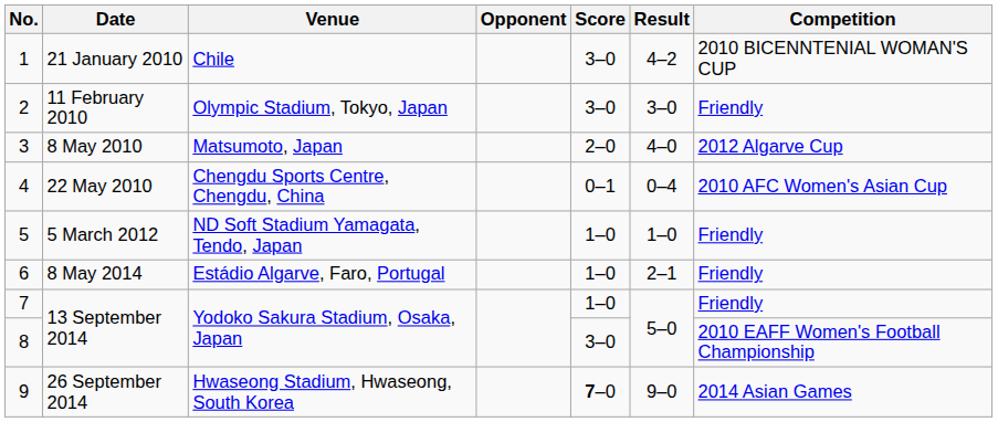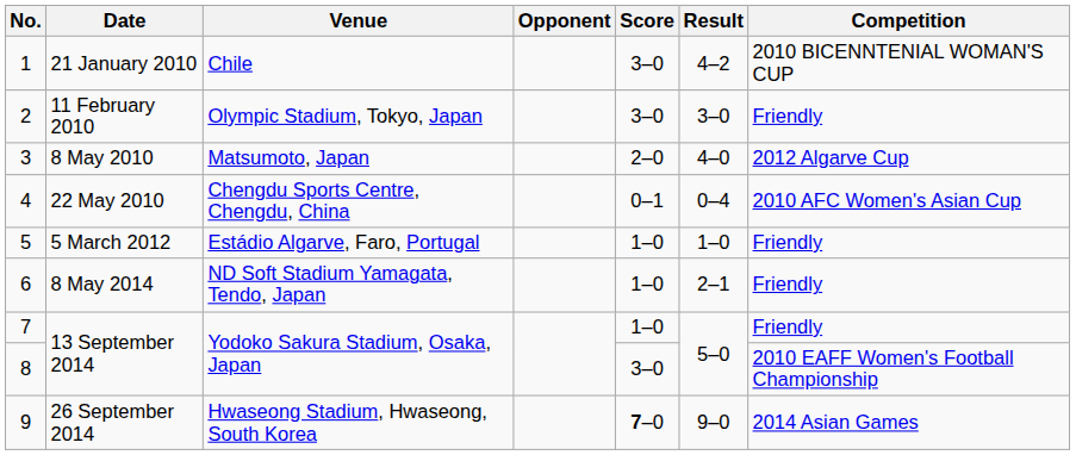 <table class="wikitable sortable">
 <tr>
 <th scope="col">No.</th>
 <th scope="col">Date</th>
 <th scope="col">Venue</th>
 <th scope="col">Opponent</th>
 <th scope="col">Score</th>
 <th scope="col">Result</th>
 <th scope="col">Competition</th>
 </tr>
 <tr>
 <td style="text-align:center">1</td>
 <td>21 January 2010</td>
 <td><a href='#'>Chile</a></td>
 <td></td>
 <td style="text-align:center">3–0</td>
 <td style="text-align:center">4–2</td>
 <td>2010 BICENNTENIAL WOMAN'S CUP</td>
 </tr>
 <tr>
 <td style="text-align:center">2</td>
 <td>11 February 2010</td>
 <td><a href='#'>Olympic Stadium</a>, Tokyo, <a href='#'>Japan</a></td>
 <td></td>
 <td style="text-align:center">3–0</td>
 <td style="text-align:center">3–0</td>
 <td><a href='#'>Friendly</a></td>
 </tr>
 <tr>
 <td style="text-align:center">3</td>
 <td>8 May 2010</td>
 <td><a href='#'>Matsumoto</a>, <a href='#'>Japan</a></td>
 <td></td>
 <td style="text-align:center">2–0</td>
 <td style="text-align:center">4–0</td>
 <td><a href='#'>2012 Algarve Cup</a></td>
 </tr>
 <tr>
 <td style="text-align:center">4</td>
 <td>22 May 2010</td>
 <td><a href='#'>Chengdu Sports Centre</a>, <a href='#'>Chengdu</a>, <a href='#'>China</a></td>
 <td></td>
 <td style="text-align:center">0–1</td>
 <td style="text-align:center">0–4</td>
 <td><a href='#'>2010 AFC Women's Asian Cup</a></td>
 </tr>
 <tr>
 <td style="text-align:center">5</td>
 <td>5 March 2012</td>
-<td><a href='#'>ND Soft Stadium Yamagata</a>, <a href='#'>Tendo</a>, <a href='#'>Japan</a></td>
+<td><a href='#'>Estádio Algarve</a>, Faro, <a href='#'>Portugal</a></td>
 <td></td>
 <td style="text-align:center">1–0</td>
 <td style="text-align:center">1–0</td>
 <td><a href='#'>Friendly</a></td>
 </tr>
 <tr>
 <td style="text-align:center">6</td>
 <td>8 May 2014</td>
-<td><a href='#'>Estádio Algarve</a>, Faro, <a href='#'>Portugal</a></td>
+<td><a href='#'>ND Soft Stadium Yamagata</a>, <a href='#'>Tendo</a>, <a href='#'>Japan</a></td>
 <td></td>
 <td style="text-align:center">1–0</td>
 <td style="text-align:center">2–1</td>
 <td><a href='#'>Friendly</a></td>
 </tr>
 <tr>
 <td style="text-align:center">7</td>
 <td rowspan="2">13 September 2014</td>
 <td rowspan="2"><a href='#'>Yodoko Sakura Stadium</a>, <a href='#'>Osaka</a>, <a href='#'>Japan</a></td>
 <td rowspan="2"></td>
 <td style="text-align:center">1–0</td>
 <td rowspan="2" style="text-align:center">5–0</td>
 <td><a href='#'>Friendly</a></td>
 </tr>
 <tr>
 <td style="text-align:center">8</td>
 <td style="text-align:center">3–0</td>
 <td><a href='#'>2010 EAFF Women's Football Championship</a></td>
 </tr>
 <tr>
 <td style="text-align:center">9</td>
 <td>26 September 2014</td>
 <td><a href='#'>Hwaseong Stadium</a>, Hwaseong, <a href='#'>South Korea</a></td>
 <td></td>
 <td style="text-align:center"><strong>7</strong>–0</td>
 <td style="text-align:center">9–0</td>
 <td><a href='#'>2014 Asian Games</a></td>
 </tr>
 </table>
